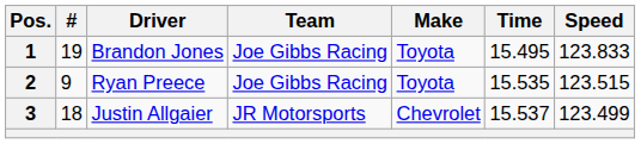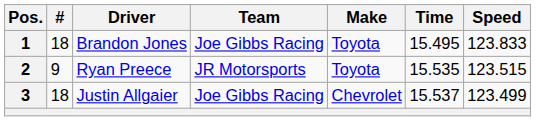 <table class="wikitable" style="font-size:95%">
 <tr>
 <th>Pos.</th>
 <th>#</th>
 <th>Driver</th>
 <th>Team</th>
 <th>Make</th>
 <th>Time</th>
 <th>Speed</th>
 </tr>
 <tr>
 <th>1</th>
-<td>19</td>
+<td>18</td>
 <td><a href='#'>Brandon Jones</a></td>
 <td><a href='#'>Joe Gibbs Racing</a></td>
 <td><a href='#'>Toyota</a></td>
 <td>15.495</td>
 <td>123.833</td>
 </tr>
 <tr>
 <th>2</th>
 <td>9</td>
 <td><a href='#'>Ryan Preece</a></td>
-<td><a href='#'>Joe Gibbs Racing</a></td>
+<td><a href='#'>JR Motorsports</a></td>
 <td><a href='#'>Toyota</a></td>
 <td>15.535</td>
 <td>123.515</td>
 </tr>
 <tr>
 <th>3</th>
 <td>18</td>
 <td><a href='#'>Justin Allgaier</a></td>
-<td><a href='#'>JR Motorsports</a></td>
+<td><a href='#'>Joe Gibbs Racing</a></td>
 <td><a href='#'>Chevrolet</a></td>
 <td>15.537</td>
 <td>123.499</td>
 </tr>
 <tr>
 <th colspan="7"></th>
 </tr>
 </table>
